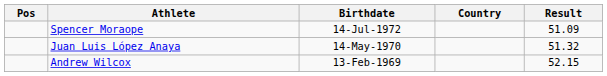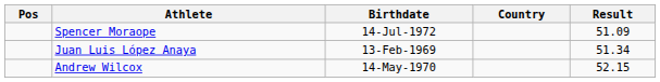 <table class="wikitable"  style="text-align:center; width:60%;">
 <tr>
 <th>Pos</th>
 <th>Athlete</th>
 <th>Birthdate</th>
 <th>Country</th>
 <th>Result</th>
 </tr>
 <tr>
 <td align=center></td>
 <td align=left><a href='#'>Spencer Moraope</a></td>
 <td>14-Jul-1972</td>
 <td align=left></td>
 <td>51.09</td>
 </tr>
 <tr>
 <td align=center></td>
 <td align=left><a href='#'>Juan Luis López Anaya</a></td>
-<td>14-May-1970</td>
+<td>13-Feb-1969</td>
 <td align=left></td>
-<td>51.32</td>
+<td>51.34</td>
 </tr>
 <tr>
 <td align=center></td>
 <td align=left><a href='#'>Andrew Wilcox</a></td>
-<td>13-Feb-1969</td>
+<td>14-May-1970</td>
 <td align=left></td>
 <td>52.15</td>
 </tr>
 </table>
